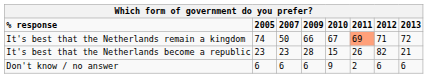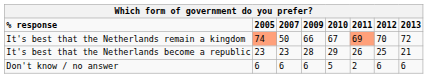 <table class="wikitable">
 <tr>
 <th colspan="18"><strong>Which form of government do you prefer?</strong></th>
 </tr>
 <tr>
 <td><strong>% response</strong></td>
 <td><strong>2005</strong></td>
 <td><strong>2007</strong></td>
 <td><strong>2009</strong></td>
 <td><strong>2010</strong></td>
 <td><strong>2011</strong></td>
 <td><strong>2012</strong></td>
 <td><strong>2013</strong></td>
 </tr>
 <tr>
 <td>It's best that the Netherlands remain a kingdom</td>
-<td>74</td>
+<td style="background: lightsalmon;">74</td>
 <td>50</td>
 <td>66</td>
 <td>67</td>
 <td style="background: lightsalmon;">69</td>
-<td>71</td>
+<td>70</td>
 <td 73>72</td>
 </tr>
 <tr>
 <td>It's best that the Netherlands become a republic</td>
 <td>23</td>
 <td>23</td>
 <td>28</td>
-<td>15</td>
+<td>29</td>
 <td>26</td>
-<td>82</td>
+<td>25</td>
 <td>21</td>
 </tr>
 <tr>
 <td>Don't know / no answer</td>
 <td>6</td>
 <td>6</td>
 <td>6</td>
-<td>9</td>
+<td>5</td>
 <td>2</td>
 <td>6</td>
 <td>6</td>
 </tr>
 </table>
